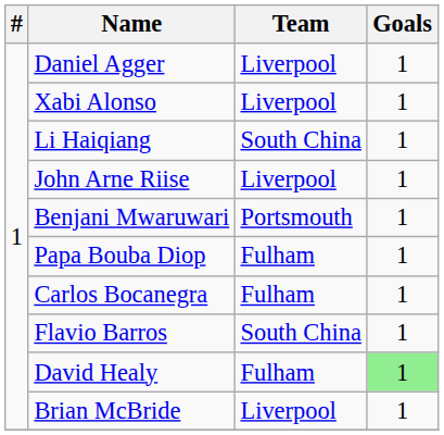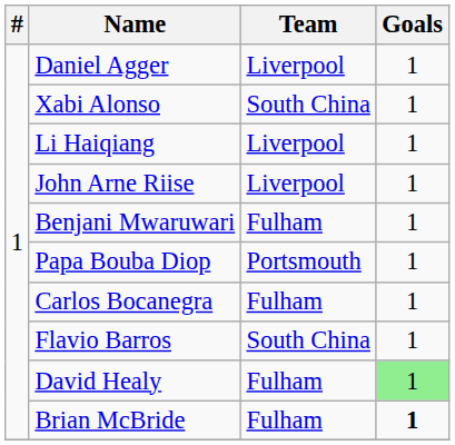 <table class="wikitable" style="text-align: center;">
 <tr>
 <th>#</th>
 <th>Name</th>
 <th>Team</th>
 <th>Goals</th>
 </tr>
 <tr>
 <td rowspan="10">1</td>
 <td align="left"> <a href='#'>Daniel Agger</a></td>
 <td align="left"> <a href='#'>Liverpool</a></td>
 <td>1</td>
 </tr>
 <tr>
 <td align="left"> <a href='#'>Xabi Alonso</a></td>
-<td align="left"> <a href='#'>Liverpool</a></td>
+<td align="left"> <a href='#'>South China</a></td>
 <td>1</td>
 </tr>
 <tr>
 <td align="left"> <a href='#'>Li Haiqiang</a></td>
-<td align="left"> <a href='#'>South China</a></td>
+<td align="left"> <a href='#'>Liverpool</a></td>
 <td>1</td>
 </tr>
 <tr>
 <td align="left"> <a href='#'>John Arne Riise</a></td>
 <td align="left"> <a href='#'>Liverpool</a></td>
 <td>1</td>
 </tr>
 <tr>
 <td align="left"> <a href='#'>Benjani Mwaruwari</a></td>
-<td align="left"> <a href='#'>Portsmouth</a></td>
+<td align="left"> <a href='#'>Fulham</a></td>
 <td>1</td>
 </tr>
 <tr>
 <td align="left"> <a href='#'>Papa Bouba Diop</a></td>
-<td align="left"> <a href='#'>Fulham</a></td>
+<td align="left"> <a href='#'>Portsmouth</a></td>
 <td>1</td>
 </tr>
 <tr>
 <td align="left"> <a href='#'>Carlos Bocanegra</a></td>
 <td align="left"> <a href='#'>Fulham</a></td>
 <td>1</td>
 </tr>
 <tr>
 <td align="left"> <a href='#'>Flavio Barros</a></td>
 <td align="left"> <a href='#'>South China</a></td>
 <td>1</td>
 </tr>
 <tr>
 <td align="left"> <a href='#'>David Healy</a></td>
 <td align="left"> <a href='#'>Fulham</a></td>
 <td style="background: lightgreen;">1</td>
 </tr>
 <tr>
 <td align="left"> <a href='#'>Brian McBride</a></td>
-<td align="left"> <a href='#'>Liverpool</a></td>
-<td>1</td>
+<td align="left"> <a href='#'>Fulham</a></td>
+<td><strong>1</strong></td>
 </tr>
 <tr>
 </tr>
 </table>
